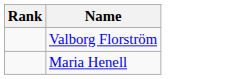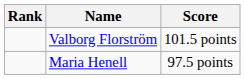 <table class="wikitable" style="text-align:center">
 <tr>
 <th>Rank</th>
 <th>Name</th>
+<th>Score</th>
 </tr>
 <tr>
 <td></td>
 <td align=left><a href='#'>Valborg Florström</a></td>
+<td>101.5 points</td>
 </tr>
 <tr>
 <td></td>
 <td align=left><a href='#'>Maria Henell</a></td>
+<td>97.5 points</td>
 </tr>
 </table>
